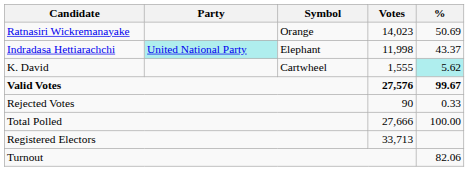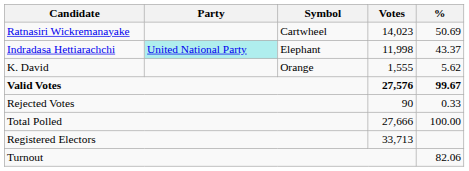 <table class="wikitable" border="1" style="text-align:right;">
 <tr>
 <th align=left width="190">Candidate</th>
 <th align=left width="180">Party</th>
 <th align=left width="120">Symbol</th>
 <th align=left width="60">Votes</th>
 <th align=left width="60">%</th>
 </tr>
 <tr>
 <td align=left><a href='#'>Ratnasiri Wickremanayake</a></td>
 <td></td>
-<td align=left>Orange</td>
+<td align=left>Cartwheel</td>
 <td align=right>14,023</td>
 <td align=right>50.69</td>
 </tr>
 <tr>
 <td align=left><a href='#'>Indradasa Hettiarachchi</a></td>
 <td align=left style="background: paleturquoise;"><a href='#'>United National Party</a></td>
 <td align=left>Elephant</td>
 <td align=right>11,998</td>
 <td align=right>43.37</td>
 </tr>
 <tr>
 <td align=left>K. David</td>
 <td></td>
-<td align=left>Cartwheel</td>
+<td align=left>Orange</td>
 <td align=right>1,555</td>
-<td align=right style="background: paleturquoise;">5.62</td>
+<td align=right>5.62</td>
 </tr>
 <tr>
 <td align=left colspan=3><strong>Valid Votes</strong></td>
 <td align=right><strong>27,576</strong></td>
 <td align=right><strong>99.67</strong></td>
 </tr>
 <tr>
 <td align=left colspan=3>Rejected Votes</td>
 <td align=right>90</td>
 <td align=right>0.33</td>
 </tr>
 <tr>
 <td align=left colspan=3>Total Polled</td>
 <td align=right>27,666</td>
 <td align=right>100.00</td>
 </tr>
 <tr>
 <td align=left colspan=3>Registered Electors</td>
 <td align=right>33,713</td>
 <td></td>
 </tr>
 <tr>
 <td align=left colspan=4>Turnout</td>
 <td align=right>82.06</td>
 </tr>
 </table>
